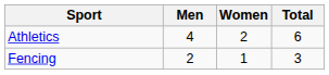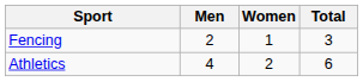 <table class="wikitable sortable" style="text-align:center;">
 <tr>
 <th width="180">Sport</th>
 <th width="55">Men</th>
 <th width="55">Women</th>
 <th width="55">Total</th>
 </tr>
 <tr>
+<td align="left"><a href='#'>Fencing</a></td>
+<td>2</td>
+<td>1</td>
+<td>3</td>
+</tr>
+<tr>
 <td align="left"><a href='#'>Athletics</a></td>
 <td>4</td>
 <td>2</td>
 <td>6</td>
 </tr>
-<tr>
-<td align="left"><a href='#'>Fencing</a></td>
-<td>2</td>
-<td>1</td>
-<td>3</td>
-</tr>
 </table>
